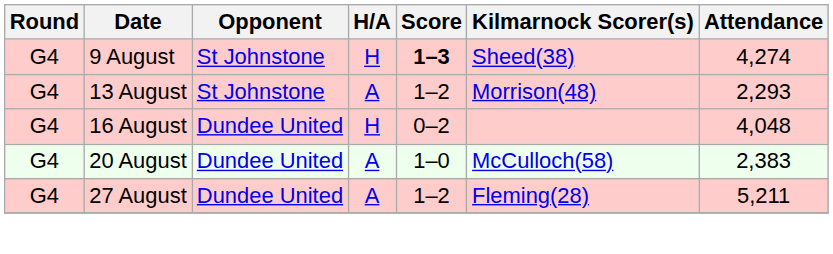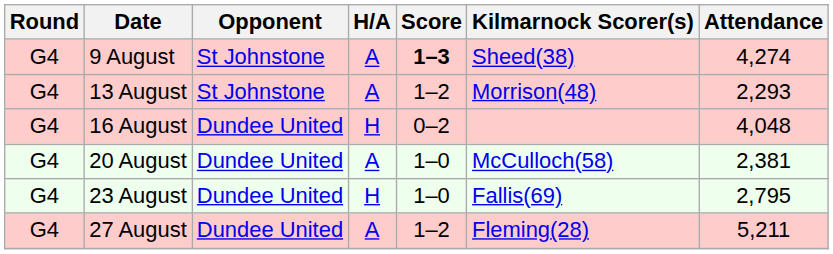 <table class="wikitable" style="text-align:center">
 <tr>
 <th>Round</th>
 <th>Date</th>
 <th>Opponent</th>
 <th>H/A</th>
 <th>Score</th>
 <th>Kilmarnock Scorer(s)</th>
 <th>Attendance</th>
 </tr>
 <tr bgcolor=#FFCCCC>
 <td>G4</td>
 <td align=left>9 August</td>
 <td align=left><a href='#'>St Johnstone</a></td>
-<td><a href='#'>H</a></td>
+<td><a href='#'>A</a></td>
 <td><strong>1–3</strong></td>
 <td align=left><a href='#'>Sheed(38)</a></td>
 <td>4,274</td>
 </tr>
 <tr bgcolor=#FFCCCC>
 <td>G4</td>
 <td align=left>13 August</td>
 <td align=left><a href='#'>St Johnstone</a></td>
 <td><a href='#'>A</a></td>
 <td>1–2</td>
 <td align=left><a href='#'>Morrison(48)</a></td>
 <td>2,293</td>
 </tr>
 <tr bgcolor=#FFCCCC>
 <td>G4</td>
 <td align=left>16 August</td>
 <td align=left><a href='#'>Dundee United</a></td>
 <td><a href='#'>H</a></td>
 <td>0–2</td>
 <td align=left></td>
 <td>4,048</td>
 </tr>
 <tr bgcolor=#EEFFEE>
 <td>G4</td>
 <td align=left>20 August</td>
 <td align=left><a href='#'>Dundee United</a></td>
 <td><a href='#'>A</a></td>
 <td>1–0</td>
 <td align=left><a href='#'>McCulloch(58)</a></td>
-<td>2,383</td>
+<td>2,381</td>
+</tr>
+<tr bgcolor=#EEFFEE>
+<td>G4</td>
+<td align=left>23 August</td>
+<td align=left><a href='#'>Dundee United</a></td>
+<td><a href='#'>H</a></td>
+<td>1–0</td>
+<td align=left><a href='#'>Fallis(69)</a></td>
+<td>2,795</td>
 </tr>
 <tr bgcolor=#FFCCCC>
 <td>G4</td>
 <td align=left>27 August</td>
 <td align=left><a href='#'>Dundee United</a></td>
 <td><a href='#'>A</a></td>
 <td>1–2</td>
 <td align=left><a href='#'>Fleming(28)</a></td>
 <td>5,211</td>
 </tr>
 <tr>
 </tr>
 </table>
